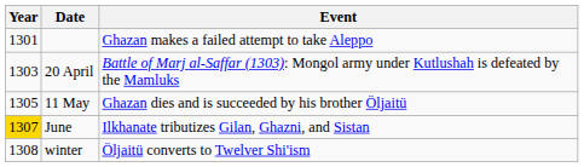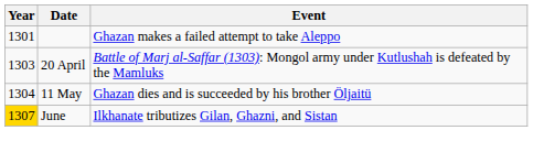 <table class="wikitable" width="100%">
 <tr>
 <th style="width:6%">Year</th>
 <th style="width:10%">Date</th>
 <th>Event</th>
 </tr>
 <tr>
 <td>1301</td>
 <td></td>
 <td><a href='#'>Ghazan</a> makes a failed attempt to take <a href='#'>Aleppo</a></td>
 </tr>
 <tr>
 <td>1303</td>
 <td>20 April</td>
 <td><em><a href='#'>Battle of Marj al-Saffar (1303)</a></em>: Mongol army under <a href='#'>Kutlushah</a> is defeated by the <a href='#'>Mamluks</a></td>
 </tr>
 <tr>
-<td>1305</td>
+<td>1304</td>
 <td>11 May</td>
 <td><a href='#'>Ghazan</a> dies and is succeeded by his brother <a href='#'>Öljaitü</a></td>
 </tr>
 <tr>
 <td style="background: gold;">1307</td>
 <td>June</td>
 <td><a href='#'>Ilkhanate</a> tributizes <a href='#'>Gilan</a>, <a href='#'>Ghazni</a>, and <a href='#'>Sistan</a></td>
 </tr>
-<tr>
-<td>1308</td>
-<td>winter</td>
-<td><a href='#'>Öljaitü</a> converts to <a href='#'>Twelver Shi'ism</a></td>
-</tr>
 </table>
